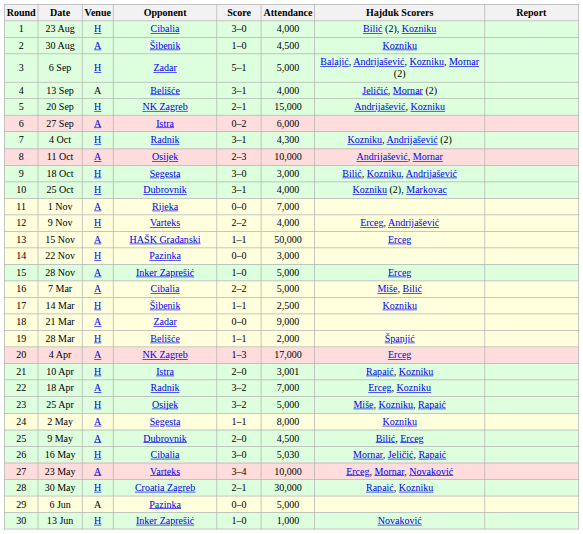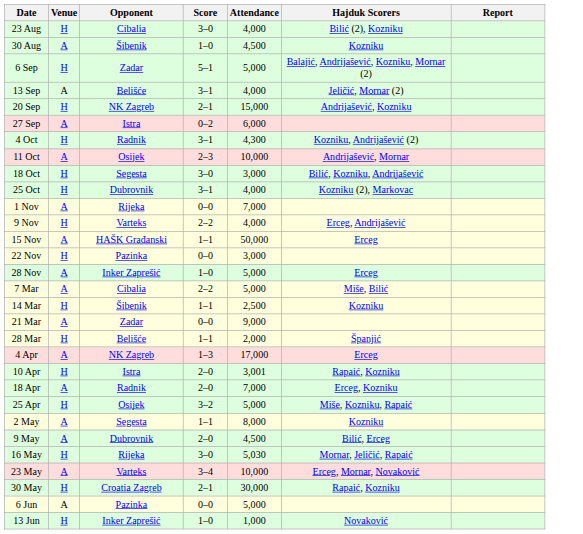 <table class="wikitable sortable" style="text-align: center; font-size:95%;">
 <tr>
-<th width="30">Round</th>
 <th width="60">Date</th>
 <th width="20">Venue</th>
 <th width="150">Opponent</th>
 <th width="60">Score</th>
 <th width="40">Attendance</th>
 <th width="250">Hajduk Scorers</th>
 <th width="135" class="unsortable">Report</th>
 </tr>
 <tr bgcolor="#ddffdd">
-<td>1</td>
 <td>23 Aug</td>
 <td><a href='#'>H</a></td>
 <td><a href='#'>Cibalia</a></td>
 <td>3–0</td>
 <td>4,000</td>
 <td><a href='#'>Bilić</a> (2), <a href='#'>Kozniku</a></td>
 <td></td>
 </tr>
 <tr bgcolor="#ddffdd">
-<td>2</td>
 <td>30 Aug</td>
 <td><a href='#'>A</a></td>
 <td><a href='#'>Šibenik</a></td>
 <td>1–0</td>
 <td>4,500</td>
 <td><a href='#'>Kozniku</a></td>
 <td></td>
 </tr>
 <tr bgcolor="#ddffdd">
-<td>3</td>
 <td>6 Sep</td>
 <td><a href='#'>H</a></td>
 <td><a href='#'>Zadar</a></td>
 <td>5–1</td>
 <td>5,000</td>
 <td><a href='#'>Balajić</a>, <a href='#'>Andrijašević</a>, <a href='#'>Kozniku</a>, <a href='#'>Mornar</a> (2)</td>
 <td></td>
 </tr>
 <tr bgcolor="#ddffdd">
-<td>4</td>
 <td>13 Sep</td>
 <td>A</td>
 <td><a href='#'>Belišće</a></td>
 <td>3–1</td>
 <td>4,000</td>
 <td><a href='#'>Jeličić</a>, <a href='#'>Mornar</a> (2)</td>
 <td></td>
 </tr>
 <tr bgcolor="#ddffdd">
-<td>5</td>
 <td>20 Sep</td>
 <td><a href='#'>H</a></td>
 <td><a href='#'>NK Zagreb</a></td>
 <td>2–1</td>
 <td>15,000</td>
 <td><a href='#'>Andrijašević</a>, <a href='#'>Kozniku</a></td>
 <td></td>
 </tr>
 <tr bgcolor="#ffdddd">
-<td>6</td>
 <td>27 Sep</td>
 <td><a href='#'>A</a></td>
 <td><a href='#'>Istra</a></td>
 <td>0–2</td>
 <td>6,000</td>
 <td></td>
 <td></td>
 </tr>
 <tr bgcolor="#ddffdd">
-<td>7</td>
 <td>4 Oct</td>
 <td><a href='#'>H</a></td>
 <td><a href='#'>Radnik</a></td>
 <td>3–1</td>
 <td>4,300</td>
 <td><a href='#'>Kozniku</a>, <a href='#'>Andrijašević</a> (2)</td>
 <td></td>
 </tr>
 <tr bgcolor="#ffdddd">
-<td>8</td>
 <td>11 Oct</td>
 <td><a href='#'>A</a></td>
 <td><a href='#'>Osijek</a></td>
 <td>2–3</td>
 <td>10,000</td>
 <td><a href='#'>Andrijašević</a>, <a href='#'>Mornar</a></td>
 <td></td>
 </tr>
 <tr bgcolor="#ddffdd">
-<td>9</td>
 <td>18 Oct</td>
 <td><a href='#'>H</a></td>
 <td><a href='#'>Segesta</a></td>
 <td>3–0</td>
 <td>3,000</td>
 <td><a href='#'>Bilić</a>, <a href='#'>Kozniku</a>, <a href='#'>Andrijašević</a></td>
 <td></td>
 </tr>
 <tr bgcolor="#ddffdd">
-<td>10</td>
 <td>25 Oct</td>
 <td><a href='#'>H</a></td>
 <td><a href='#'>Dubrovnik</a></td>
 <td>3–1</td>
 <td>4,000</td>
 <td><a href='#'>Kozniku</a> (2), <a href='#'>Markovac</a></td>
 <td></td>
 </tr>
 <tr bgcolor="#ffffdd">
-<td>11</td>
 <td>1 Nov</td>
 <td><a href='#'>A</a></td>
 <td><a href='#'>Rijeka</a></td>
 <td>0–0</td>
 <td>7,000</td>
 <td></td>
 <td></td>
 </tr>
 <tr bgcolor="#ffffdd">
-<td>12</td>
 <td>9 Nov</td>
 <td><a href='#'>H</a></td>
 <td><a href='#'>Varteks</a></td>
 <td>2–2</td>
 <td>4,000</td>
 <td><a href='#'>Erceg</a>, <a href='#'>Andrijašević</a></td>
 <td></td>
 </tr>
 <tr bgcolor="#ffffdd">
-<td>13</td>
 <td>15 Nov</td>
 <td><a href='#'>A</a></td>
 <td><a href='#'>HAŠK Građanski</a></td>
 <td>1–1</td>
 <td>50,000</td>
 <td><a href='#'>Erceg</a></td>
 <td></td>
 </tr>
 <tr bgcolor="#ffffdd">
-<td>14</td>
 <td>22 Nov</td>
 <td><a href='#'>H</a></td>
 <td><a href='#'>Pazinka</a></td>
 <td>0–0</td>
 <td>3,000</td>
 <td></td>
 <td></td>
 </tr>
 <tr bgcolor="#ddffdd">
-<td>15</td>
 <td>28 Nov</td>
 <td><a href='#'>A</a></td>
 <td><a href='#'>Inker Zaprešić</a></td>
 <td>1–0</td>
 <td>5,000</td>
 <td><a href='#'>Erceg</a></td>
 <td></td>
 </tr>
 <tr bgcolor="#ffffdd">
-<td>16</td>
 <td>7 Mar</td>
 <td><a href='#'>A</a></td>
 <td><a href='#'>Cibalia</a></td>
 <td>2–2</td>
 <td>5,000</td>
 <td><a href='#'>Miše</a>, <a href='#'>Bilić</a></td>
 <td></td>
 </tr>
 <tr bgcolor="#ffffdd">
-<td>17</td>
 <td>14 Mar</td>
 <td><a href='#'>H</a></td>
 <td><a href='#'>Šibenik</a></td>
 <td>1–1</td>
 <td>2,500</td>
 <td><a href='#'>Kozniku</a></td>
 <td></td>
 </tr>
 <tr bgcolor="#ffffdd">
-<td>18</td>
 <td>21 Mar</td>
 <td><a href='#'>A</a></td>
 <td><a href='#'>Zadar</a></td>
 <td>0–0</td>
 <td>9,000</td>
 <td></td>
 <td></td>
 </tr>
 <tr bgcolor="#ffffdd">
-<td>19</td>
 <td>28 Mar</td>
 <td><a href='#'>H</a></td>
 <td><a href='#'>Belišće</a></td>
 <td>1–1</td>
 <td>2,000</td>
 <td><a href='#'>Španjić</a></td>
 <td></td>
 </tr>
 <tr bgcolor="#ffdddd">
-<td>20</td>
 <td>4 Apr</td>
 <td><a href='#'>A</a></td>
 <td><a href='#'>NK Zagreb</a></td>
 <td>1–3</td>
 <td>17,000</td>
 <td><a href='#'>Erceg</a></td>
 <td></td>
 </tr>
 <tr bgcolor="#ddffdd">
-<td>21</td>
 <td>10 Apr</td>
 <td><a href='#'>H</a></td>
 <td><a href='#'>Istra</a></td>
 <td>2–0</td>
 <td>3,001</td>
 <td><a href='#'>Rapaić</a>, <a href='#'>Kozniku</a></td>
 <td></td>
 </tr>
 <tr bgcolor="#ddffdd">
-<td>22</td>
 <td>18 Apr</td>
 <td><a href='#'>A</a></td>
 <td><a href='#'>Radnik</a></td>
-<td>3–2</td>
+<td>2–0</td>
 <td>7,000</td>
 <td><a href='#'>Erceg</a>, <a href='#'>Kozniku</a></td>
 <td></td>
 </tr>
 <tr bgcolor="#ddffdd">
-<td>23</td>
 <td>25 Apr</td>
 <td><a href='#'>H</a></td>
 <td><a href='#'>Osijek</a></td>
 <td>3–2</td>
 <td>5,000</td>
 <td><a href='#'>Miše</a>, <a href='#'>Kozniku</a>, <a href='#'>Rapaić</a></td>
 <td></td>
 </tr>
 <tr bgcolor="#ffffdd">
-<td>24</td>
 <td>2 May</td>
 <td><a href='#'>A</a></td>
 <td><a href='#'>Segesta</a></td>
 <td>1–1</td>
 <td>8,000</td>
 <td><a href='#'>Kozniku</a></td>
 <td></td>
 </tr>
 <tr bgcolor="#ddffdd">
-<td>25</td>
 <td>9 May</td>
 <td><a href='#'>A</a></td>
 <td><a href='#'>Dubrovnik</a></td>
 <td>2–0</td>
 <td>4,500</td>
 <td><a href='#'>Bilić</a>, <a href='#'>Erceg</a></td>
 <td></td>
 </tr>
 <tr bgcolor="#ddffdd">
-<td>26</td>
 <td>16 May</td>
 <td><a href='#'>H</a></td>
-<td><a href='#'>Cibalia</a></td>
+<td><a href='#'>Rijeka</a></td>
 <td>3–0</td>
 <td>5,030</td>
 <td><a href='#'>Mornar</a>, <a href='#'>Jeličić</a>, <a href='#'>Rapaić</a></td>
 <td></td>
 </tr>
 <tr bgcolor="#ffdddd">
-<td>27</td>
 <td>23 May</td>
 <td><a href='#'>A</a></td>
 <td><a href='#'>Varteks</a></td>
 <td>3–4</td>
 <td>10,000</td>
 <td><a href='#'>Erceg</a>, <a href='#'>Mornar</a>, <a href='#'>Novaković</a></td>
 <td></td>
 </tr>
 <tr bgcolor="#ddffdd">
-<td>28</td>
 <td>30 May</td>
 <td><a href='#'>H</a></td>
 <td><a href='#'>Croatia Zagreb</a></td>
 <td>2–1</td>
 <td>30,000</td>
 <td><a href='#'>Rapaić</a>, <a href='#'>Kozniku</a></td>
 <td></td>
 </tr>
 <tr bgcolor="#ffffdd">
-<td>29</td>
 <td>6 Jun</td>
 <td>A</td>
 <td><a href='#'>Pazinka</a></td>
 <td>0–0</td>
 <td>5,000</td>
 <td></td>
 <td></td>
 </tr>
 <tr bgcolor="#ddffdd">
-<td>30</td>
 <td>13 Jun</td>
 <td><a href='#'>H</a></td>
 <td><a href='#'>Inker Zaprešić</a></td>
 <td>1–0</td>
 <td>1,000</td>
 <td><a href='#'>Novaković</a></td>
 <td></td>
 </tr>
 </table>
